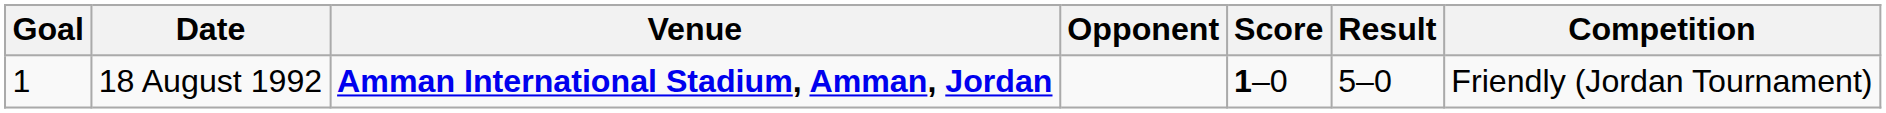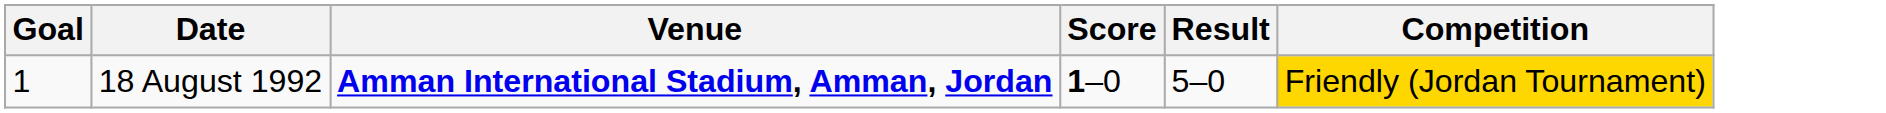 <table class="wikitable">
 <tr>
 <th>Goal</th>
 <th>Date</th>
 <th>Venue</th>
-<th>Opponent</th>
 <th>Score</th>
 <th>Result</th>
 <th>Competition</th>
 </tr>
 <tr>
 <td>1</td>
 <td>18 August 1992</td>
 <td><strong><a href='#'>Amman International Stadium</a>, <a href='#'>Amman</a>, <a href='#'>Jordan</a></strong></td>
-<td></td>
 <td><strong>1</strong>–0</td>
 <td>5–0</td>
-<td>Friendly (Jordan Tournament)</td>
+<td style="background: gold;">Friendly (Jordan Tournament)</td>
 </tr>
 </table>
